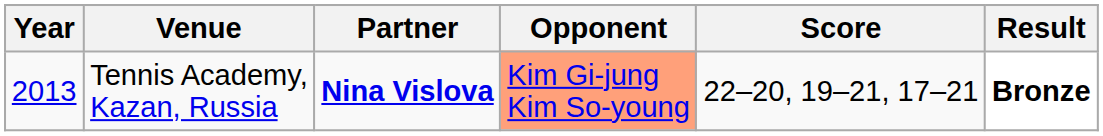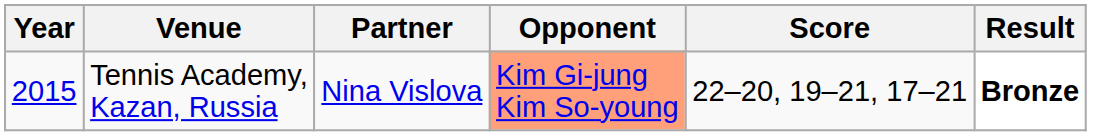 <table class="sortable wikitable" style="font-size: 90%;">
 <tr>
 <th>Year</th>
 <th>Venue</th>
 <th>Partner</th>
 <th>Opponent</th>
 <th>Score</th>
 <th>Result</th>
 </tr>
 <tr>
-<td align="center"><a href='#'>2013</a></td>
+<td align="center"><a href='#'>2015</a></td>
 <td align="left">Tennis Academy,<br><a href='#'>Kazan, Russia</a></td>
-<td align="left"><strong> <a href='#'>Nina Vislova</a></strong></td>
+<td align="left"> <a href='#'>Nina Vislova</a></td>
 <td align="left" style="background: lightsalmon;"> <a href='#'>Kim Gi-jung</a> <br>  <a href='#'>Kim So-young</a></td>
 <td align="left">22–20, 19–21, 17–21</td>
 <td style="text-align:left; background:white"> <strong>Bronze</strong></td>
 </tr>
 </table>
